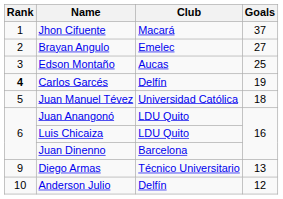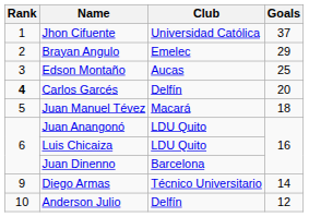 <table class="wikitable" border="1">
 <tr>
 <th>Rank</th>
 <th>Name</th>
 <th>Club</th>
 <th>Goals</th>
 </tr>
 <tr>
 <td align=center>1</td>
 <td> <a href='#'>Jhon Cifuente</a></td>
-<td><a href='#'>Macará</a></td>
+<td><a href='#'>Universidad Católica</a></td>
 <td align=center>37</td>
 </tr>
 <tr>
 <td align=center>2</td>
 <td> <a href='#'>Brayan Angulo</a></td>
 <td><a href='#'>Emelec</a></td>
-<td align=center>27</td>
+<td align=center>29</td>
 </tr>
 <tr>
 <td align=center>3</td>
 <td> <a href='#'>Edson Montaño</a></td>
 <td><a href='#'>Aucas</a></td>
 <td align=center>25</td>
 </tr>
 <tr>
 <td align=center><strong>4</strong></td>
 <td> <a href='#'>Carlos Garcés</a></td>
 <td><a href='#'>Delfín</a></td>
-<td align=center>19</td>
+<td align=center>20</td>
 </tr>
 <tr>
 <td align=center>5</td>
 <td> <a href='#'>Juan Manuel Tévez</a></td>
-<td><a href='#'>Universidad Católica</a></td>
+<td><a href='#'>Macará</a></td>
 <td align=center>18</td>
 </tr>
 <tr>
 <td rowspan=3 align=center>6</td>
 <td> <a href='#'>Juan Anangonó</a></td>
 <td><a href='#'>LDU Quito</a></td>
 <td rowspan=3 align=center>16</td>
 </tr>
 <tr>
 <td> <a href='#'>Luis Chicaiza</a></td>
 <td><a href='#'>LDU Quito</a></td>
 </tr>
 <tr>
 <td> <a href='#'>Juan Dinenno</a></td>
 <td><a href='#'>Barcelona</a></td>
 </tr>
 <tr>
 <td align=center>9</td>
 <td> <a href='#'>Diego Armas</a></td>
 <td><a href='#'>Técnico Universitario</a></td>
-<td align=center>13</td>
+<td align=center>14</td>
 </tr>
 <tr>
 <td align=center>10</td>
 <td> <a href='#'>Anderson Julio</a></td>
 <td><a href='#'>Delfín</a></td>
 <td align=center>12</td>
 </tr>
 </table>
